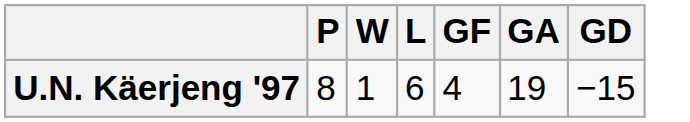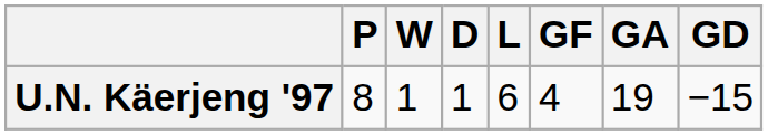 <table class="wikitable">
 <tr>
 <th></th>
 <th>P</th>
 <th>W</th>
+<th>D</th>
 <th>L</th>
 <th>GF</th>
 <th>GA</th>
 <th>GD</th>
 </tr>
 <tr>
 <th>U.N. Käerjeng '97</th>
 <td>8</td>
 <td>1</td>
+<td>1</td>
 <td>6</td>
 <td>4</td>
 <td>19</td>
 <td>−15</td>
 </tr>
 </table>
